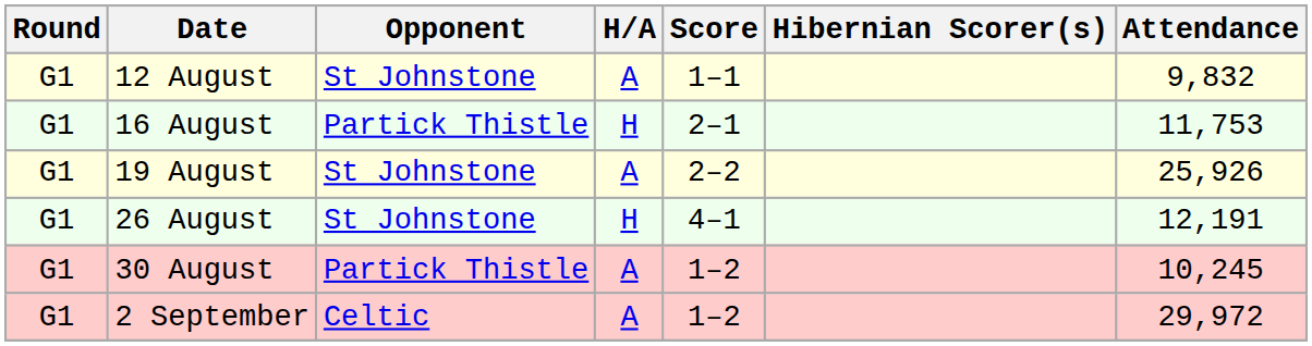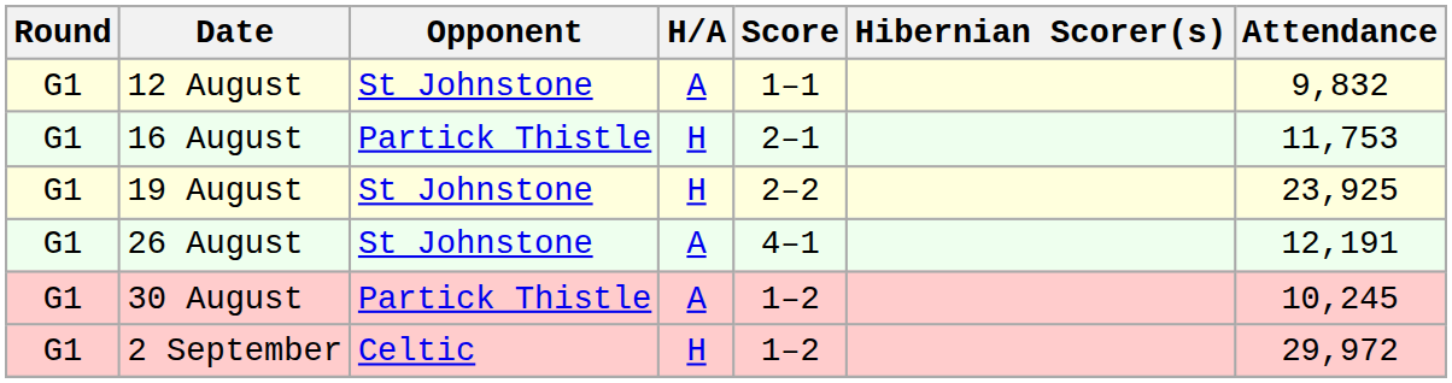 <table class="wikitable" style="text-align:center">
 <tr>
 <th>Round</th>
 <th>Date</th>
 <th>Opponent</th>
 <th>H/A</th>
 <th>Score</th>
 <th>Hibernian Scorer(s)</th>
 <th>Attendance</th>
 </tr>
 <tr bgcolor=#FFFFDD>
 <td>G1</td>
 <td align=left>12 August</td>
 <td align=left><a href='#'>St Johnstone</a></td>
 <td><a href='#'>A</a></td>
 <td>1–1</td>
 <td align=left></td>
 <td>9,832</td>
 </tr>
 <tr bgcolor=#EEFFEE>
 <td>G1</td>
 <td align=left>16 August</td>
 <td align=left><a href='#'>Partick Thistle</a></td>
 <td><a href='#'>H</a></td>
 <td>2–1</td>
 <td align=left></td>
 <td>11,753</td>
 </tr>
 <tr bgcolor=#FFFFDD>
 <td>G1</td>
 <td align=left>19 August</td>
 <td align=left><a href='#'>St Johnstone</a></td>
-<td><a href='#'>A</a></td>
+<td><a href='#'>H</a></td>
 <td>2–2</td>
 <td align=left></td>
-<td>25,926</td>
+<td>23,925</td>
 </tr>
 <tr bgcolor=#EEFFEE>
 <td>G1</td>
 <td align=left>26 August</td>
 <td align=left><a href='#'>St Johnstone</a></td>
-<td><a href='#'>H</a></td>
+<td><a href='#'>A</a></td>
 <td>4–1</td>
 <td align=left></td>
 <td>12,191</td>
 </tr>
 <tr bgcolor=#FFCCCC>
 <td>G1</td>
 <td align=left>30 August</td>
 <td align=left><a href='#'>Partick Thistle</a></td>
 <td><a href='#'>A</a></td>
 <td>1–2</td>
 <td align=left></td>
 <td>10,245</td>
 </tr>
 <tr bgcolor=#FFCCCC>
 <td>G1</td>
 <td align=left>2 September</td>
 <td align=left><a href='#'>Celtic</a></td>
-<td><a href='#'>A</a></td>
+<td><a href='#'>H</a></td>
 <td>1–2</td>
 <td align=left></td>
 <td>29,972</td>
 </tr>
 <tr>
 </tr>
 </table>
